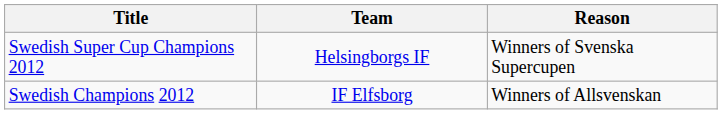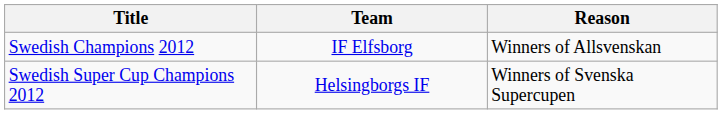 <table class="wikitable">
 <tr>
 <th style="width: 220px;">Title</th>
 <th style="width: 200px;">Team</th>
 <th style="width: 200px;">Reason</th>
 </tr>
 <tr>
+<td><a href='#'>Swedish Champions</a> <a href='#'>2012</a></td>
+<td style="text-align: center;"><a href='#'>IF Elfsborg</a></td>
+<td>Winners of Allsvenskan</td>
+</tr>
+<tr>
 <td><a href='#'>Swedish Super Cup Champions</a> <a href='#'>2012</a></td>
 <td style="text-align: center;"><a href='#'>Helsingborgs IF</a></td>
 <td>Winners of Svenska Supercupen</td>
 </tr>
-<tr>
-<td><a href='#'>Swedish Champions</a> <a href='#'>2012</a></td>
-<td style="text-align: center;"><a href='#'>IF Elfsborg</a></td>
-<td>Winners of Allsvenskan</td>
-</tr>
 </table>
